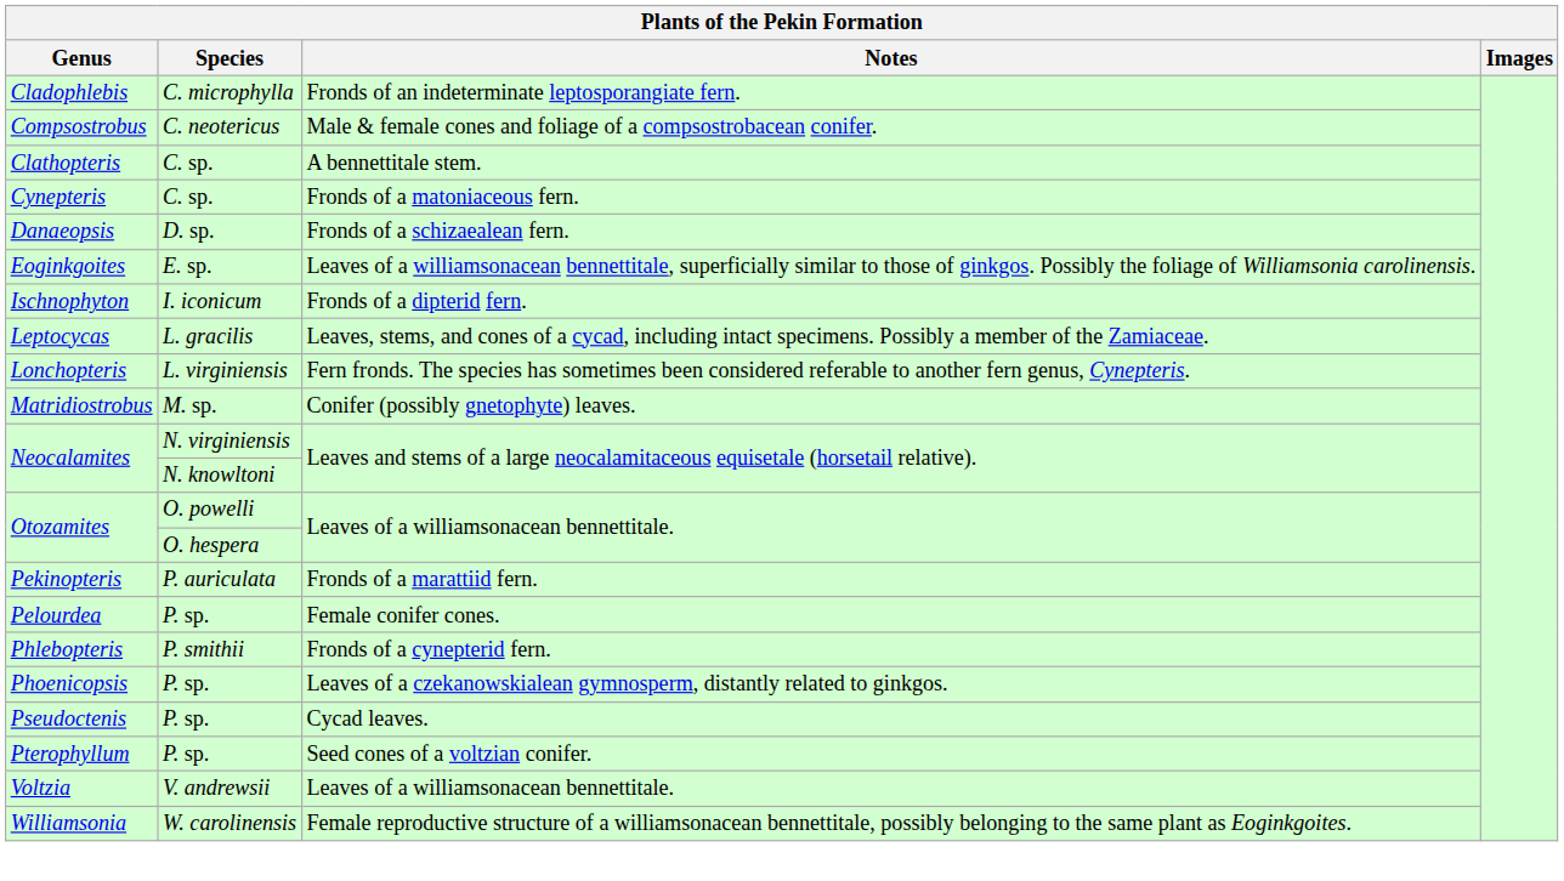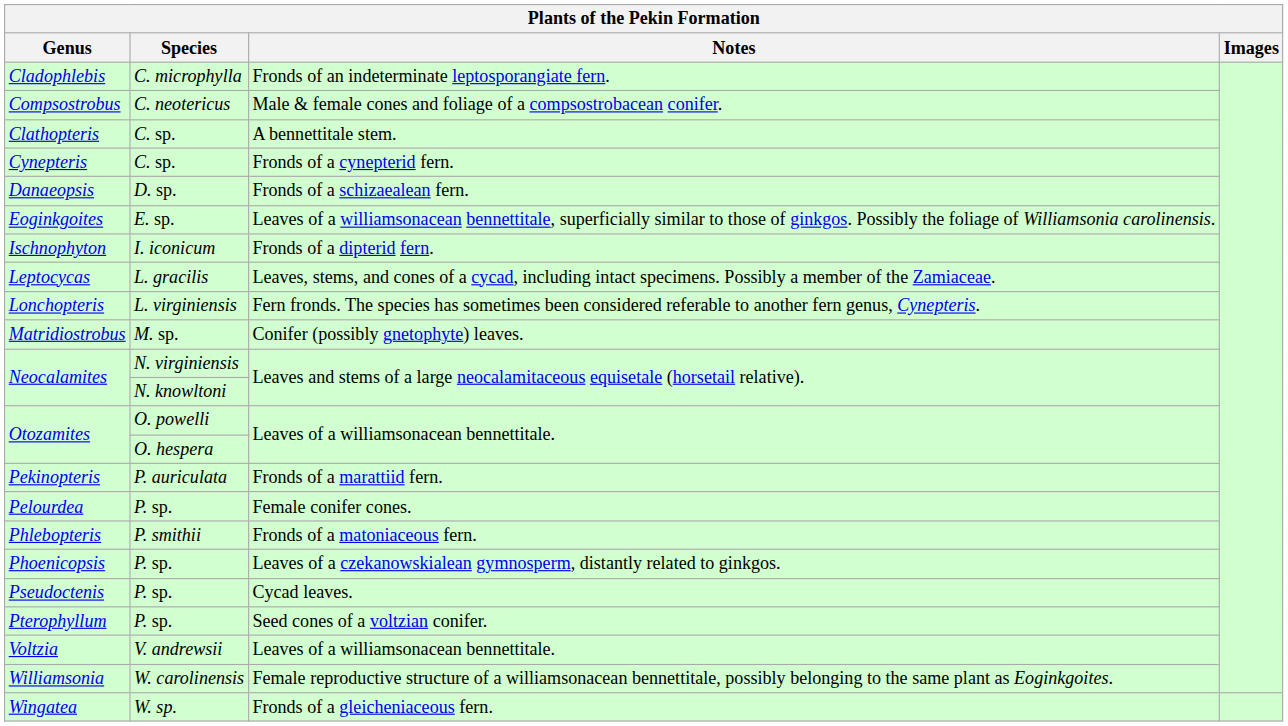 <table class="wikitable" align="center">
 <tr>
 <th colspan="4" align="center"><strong>Plants of the Pekin Formation</strong></th>
 </tr>
 <tr>
 <th>Genus</th>
 <th>Species</th>
 <th>Notes</th>
 <th>Images</th>
 </tr>
 <tr>
 <td style="background:#D1FFCF;"><em><a href='#'>Cladophlebis</a></em></td>
 <td style="background:#D1FFCF;"><em>C. microphylla</em></td>
 <td style="background:#D1FFCF;">Fronds of an indeterminate <a href='#'>leptosporangiate fern</a>.</td>
 <td rowspan="22" style="background:#D1FFCF;"></td>
 </tr>
 <tr>
 <td style="background:#D1FFCF;"><em><a href='#'>Compsostrobus</a></em></td>
 <td style="background:#D1FFCF;"><em>C. neotericus</em></td>
 <td style="background:#D1FFCF;">Male & female cones and foliage of a <a href='#'>compsostrobacean</a> <a href='#'>conifer</a>.</td>
 </tr>
 <tr>
 <td style="background:#D1FFCF;"><em><a href='#'>Clathopteris</a></em></td>
 <td style="background:#D1FFCF;"><em>C.</em> sp.</td>
 <td style="background:#D1FFCF;">A bennettitale stem.</td>
 </tr>
 <tr>
 <td style="background:#D1FFCF;"><em><a href='#'>Cynepteris</a></em></td>
 <td style="background:#D1FFCF;"><em>C.</em> sp.</td>
-<td style="background:#D1FFCF;">Fronds of a <a href='#'>matoniaceous</a> fern.</td>
+<td style="background:#D1FFCF;">Fronds of a <a href='#'>cynepterid</a> fern.</td>
 </tr>
 <tr>
 <td style="background:#D1FFCF;"><em><a href='#'>Danaeopsis</a></em></td>
 <td style="background:#D1FFCF;"><em>D.</em> sp.</td>
 <td style="background:#D1FFCF;">Fronds of a <a href='#'>schizaealean</a> fern.</td>
 </tr>
 <tr>
 <td style="background:#D1FFCF;"><em><a href='#'>Eoginkgoites</a></em></td>
 <td style="background:#D1FFCF;"><em>E.</em> sp.</td>
 <td style="background:#D1FFCF;">Leaves of a <a href='#'>williamsonacean</a> <a href='#'>bennettitale</a>, superficially similar to those of <a href='#'>ginkgos</a>. Possibly the foliage of <em>Williamsonia carolinensis</em>.</td>
 </tr>
 <tr>
 <td style="background:#D1FFCF;"><em><a href='#'>Ischnophyton</a></em></td>
 <td style="background:#D1FFCF;"><em>I. iconicum</em></td>
 <td style="background:#D1FFCF;">Fronds of a <a href='#'>dipterid</a> <a href='#'>fern</a>.</td>
 </tr>
 <tr>
 <td style="background:#D1FFCF;"><em><a href='#'>Leptocycas</a></em></td>
 <td style="background:#D1FFCF;"><em>L. gracilis</em></td>
 <td style="background:#D1FFCF;">Leaves, stems, and cones of a <a href='#'>cycad</a>, including intact specimens. Possibly a member of the <a href='#'>Zamiaceae</a>.</td>
 </tr>
 <tr>
 <td style="background:#D1FFCF;"><em><a href='#'>Lonchopteris</a></em></td>
 <td style="background:#D1FFCF;"><em>L. virginiensis</em></td>
 <td style="background:#D1FFCF;">Fern fronds. The species has sometimes been considered referable to another fern genus, <em><a href='#'>Cynepteris</a></em>.</td>
 </tr>
 <tr>
 <td style="background:#D1FFCF;"><em><a href='#'>Matridiostrobus</a></em></td>
 <td style="background:#D1FFCF;"><em>M.</em> sp.</td>
 <td style="background:#D1FFCF;">Conifer (possibly <a href='#'>gnetophyte</a>) leaves.</td>
 </tr>
 <tr>
 <td rowspan="2" style="background:#D1FFCF;"><em><a href='#'>Neocalamites</a></em></td>
 <td style="background:#D1FFCF;"><em>N. virginiensis</em></td>
 <td rowspan="2" style="background:#D1FFCF;">Leaves and stems of a large <a href='#'>neocalamitaceous</a> <a href='#'>equisetale</a> (<a href='#'>horsetail</a> relative).</td>
 </tr>
 <tr>
 <td style="background:#D1FFCF;"><em>N. knowltoni</em></td>
 </tr>
 <tr>
 <td rowspan="2" style="background:#D1FFCF;"><em><a href='#'>Otozamites</a></em></td>
 <td style="background:#D1FFCF;"><em>O. powelli</em></td>
 <td rowspan="2" style="background:#D1FFCF;">Leaves of a williamsonacean bennettitale.</td>
 </tr>
 <tr>
 <td style="background:#D1FFCF;"><em>O. hespera</em></td>
 </tr>
 <tr>
 <td style="background:#D1FFCF;"><em><a href='#'>Pekinopteris</a></em></td>
 <td style="background:#D1FFCF;"><em>P. auriculata</em></td>
 <td style="background:#D1FFCF;">Fronds of a <a href='#'>marattiid</a> fern.</td>
 </tr>
 <tr>
 <td style="background:#D1FFCF;"><em><a href='#'>Pelourdea</a></em></td>
 <td style="background:#D1FFCF;"><em>P.</em> sp.</td>
 <td style="background:#D1FFCF;">Female conifer cones.</td>
 </tr>
 <tr>
 <td style="background:#D1FFCF;"><em><a href='#'>Phlebopteris</a></em></td>
 <td style="background:#D1FFCF;"><em>P. smithii</em></td>
-<td style="background:#D1FFCF;">Fronds of a <a href='#'>cynepterid</a> fern.</td>
+<td style="background:#D1FFCF;">Fronds of a <a href='#'>matoniaceous</a> fern.</td>
 </tr>
 <tr>
 <td style="background:#D1FFCF;"><em><a href='#'>Phoenicopsis</a></em></td>
 <td style="background:#D1FFCF;"><em>P.</em> sp.</td>
 <td style="background:#D1FFCF;">Leaves of a <a href='#'>czekanowskialean</a> <a href='#'>gymnosperm</a>, distantly related to ginkgos.</td>
 </tr>
 <tr>
 <td style="background:#D1FFCF;"><em><a href='#'>Pseudoctenis</a></em></td>
 <td style="background:#D1FFCF;"><em>P.</em> sp.</td>
 <td style="background:#D1FFCF;">Cycad leaves.</td>
 </tr>
 <tr>
 <td style="background:#D1FFCF;"><em><a href='#'>Pterophyllum</a></em></td>
 <td style="background:#D1FFCF;"><em>P.</em> sp.</td>
 <td style="background:#D1FFCF;">Seed cones of a <a href='#'>voltzian</a> conifer.</td>
 </tr>
 <tr>
 <td style="background:#D1FFCF;"><em><a href='#'>Voltzia</a></em></td>
 <td style="background:#D1FFCF;"><em>V. andrewsii</em></td>
 <td style="background:#D1FFCF;">Leaves of a williamsonacean bennettitale.</td>
 </tr>
 <tr>
 <td style="background:#D1FFCF;"><em><a href='#'>Williamsonia</a></em></td>
 <td style="background:#D1FFCF;"><em>W. carolinensis</em></td>
 <td style="background:#D1FFCF;">Female reproductive structure of a williamsonacean bennettitale, possibly belonging to the same plant as <em>Eoginkgoites</em>.</td>
 </tr>
+<tr>
+<td style="background:#D1FFCF;"><em><a href='#'>Wingatea</a></em></td>
+<td style="background:#D1FFCF;"><em>W. sp.</em></td>
+<td style="background:#D1FFCF;">Fronds of a <a href='#'>gleicheniaceous</a> fern.</td>
+<td style="background:#D1FFCF;"></td>
+</tr>
 </table>
